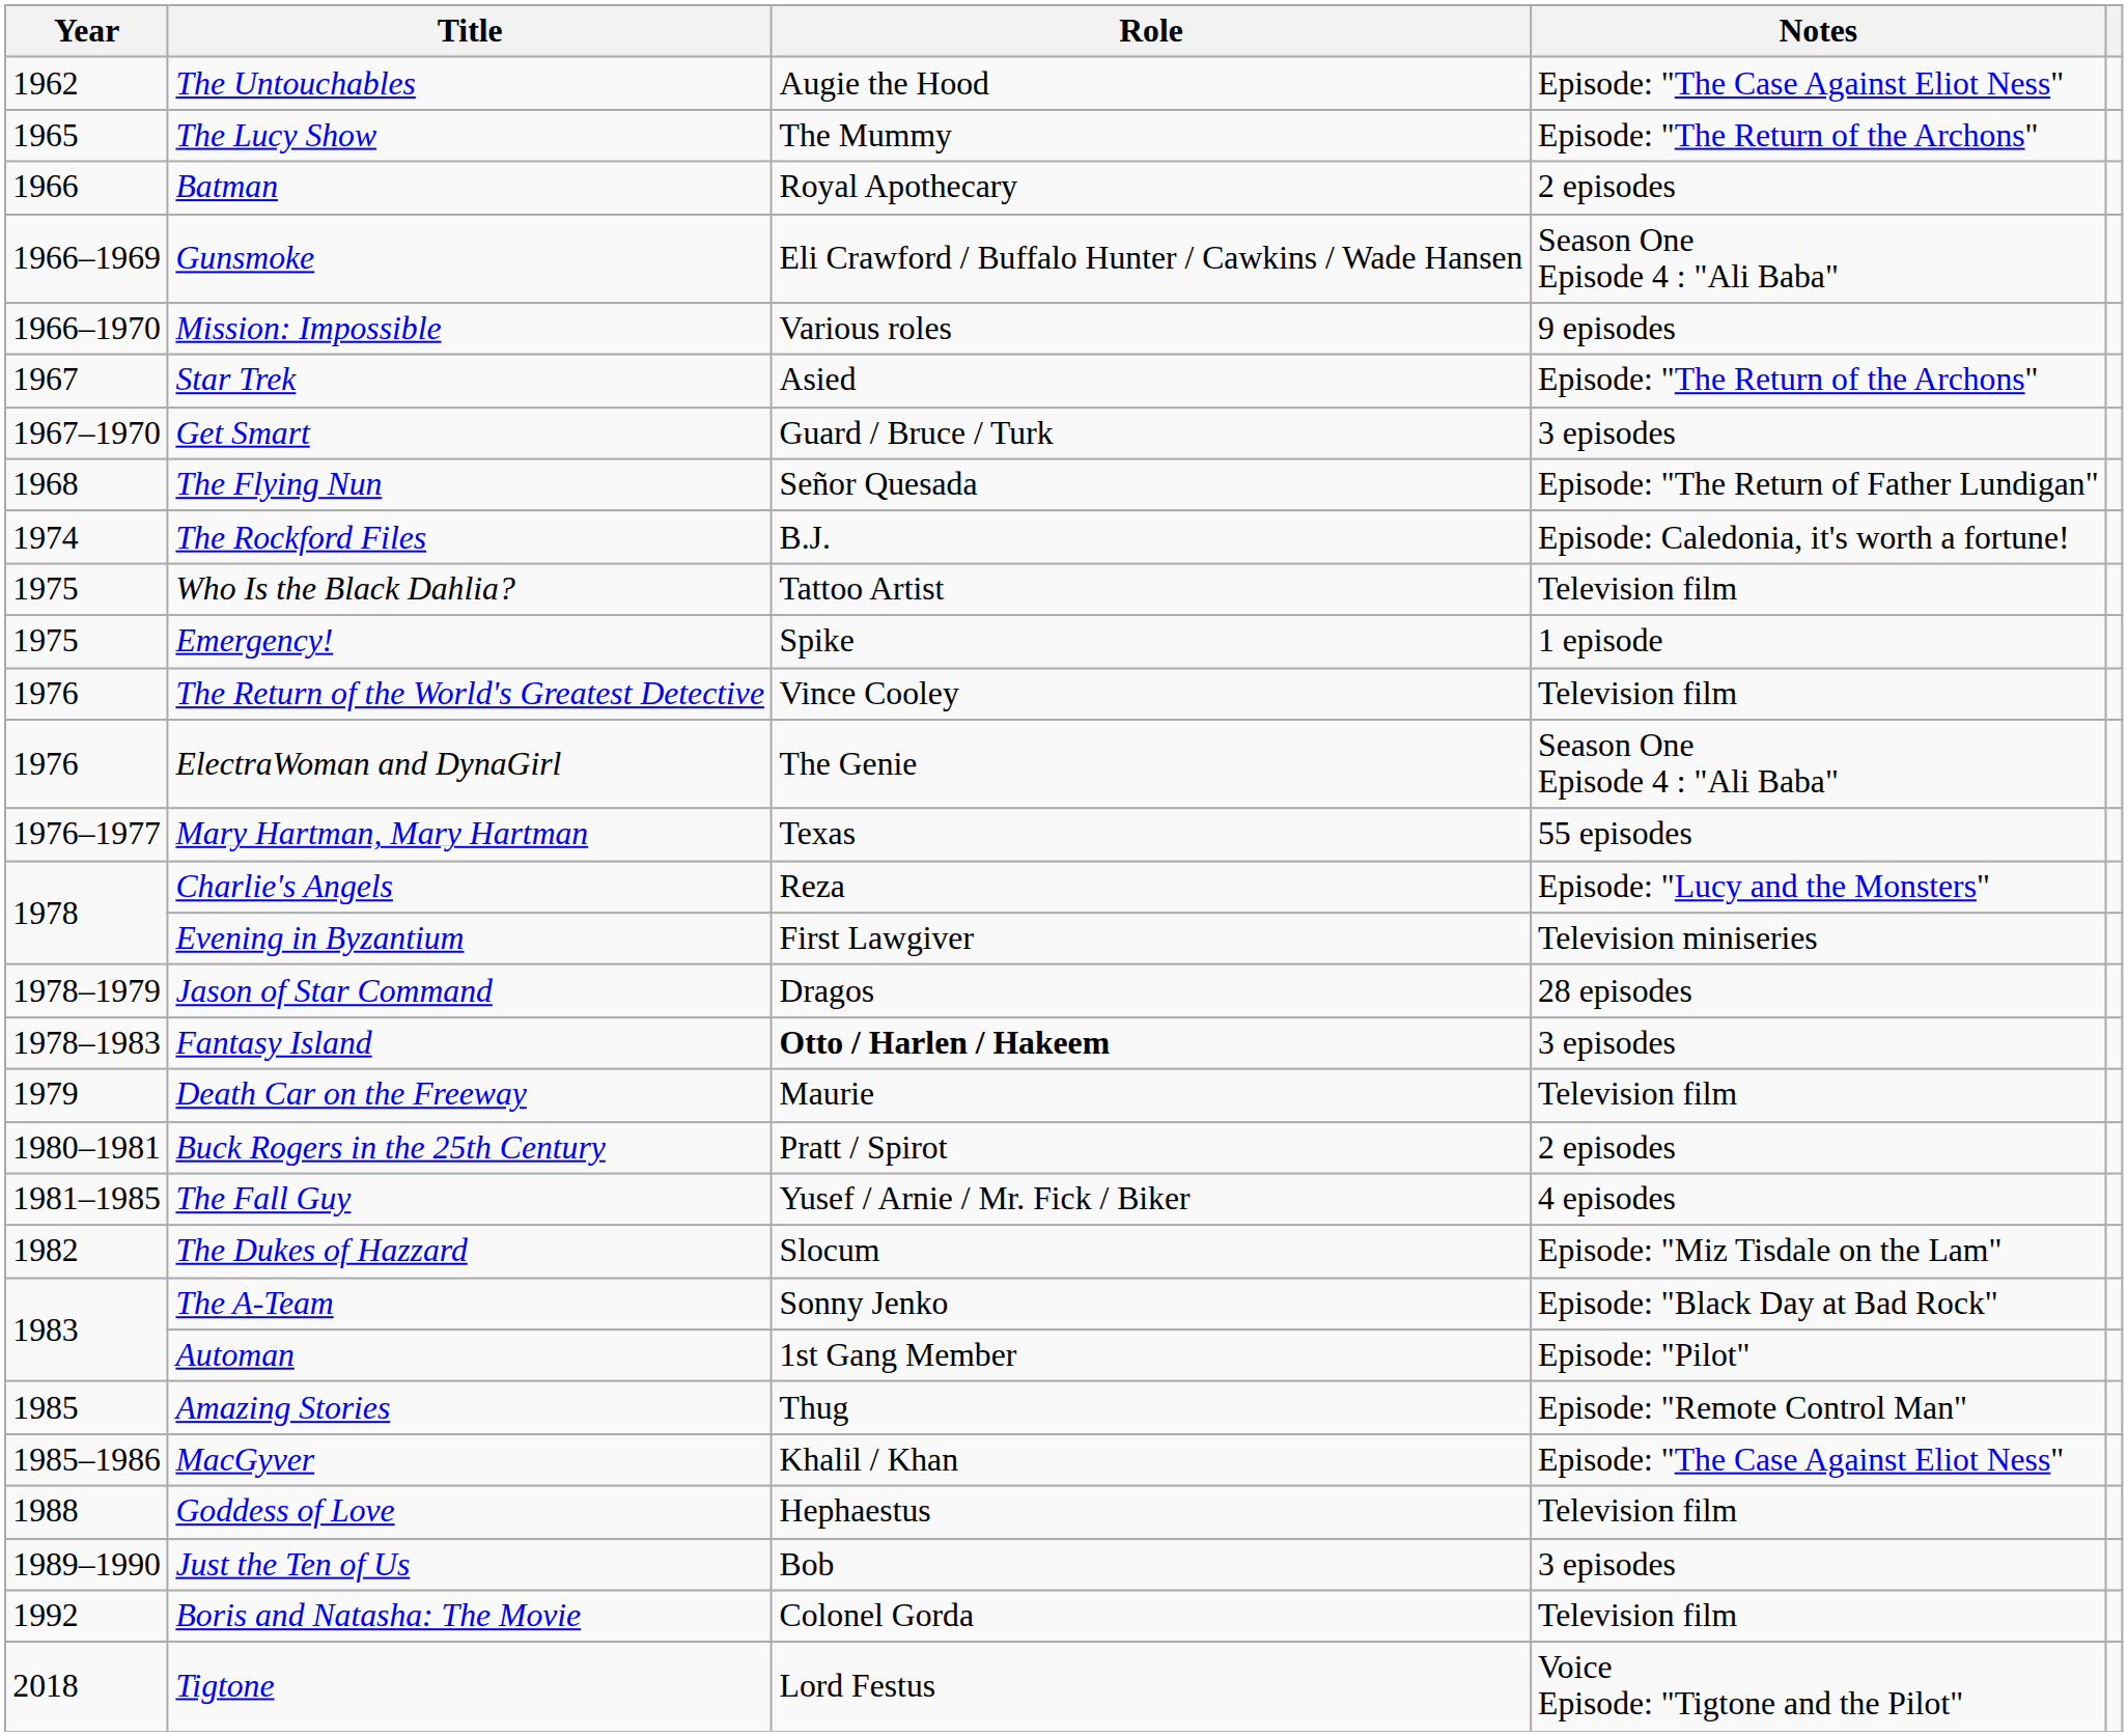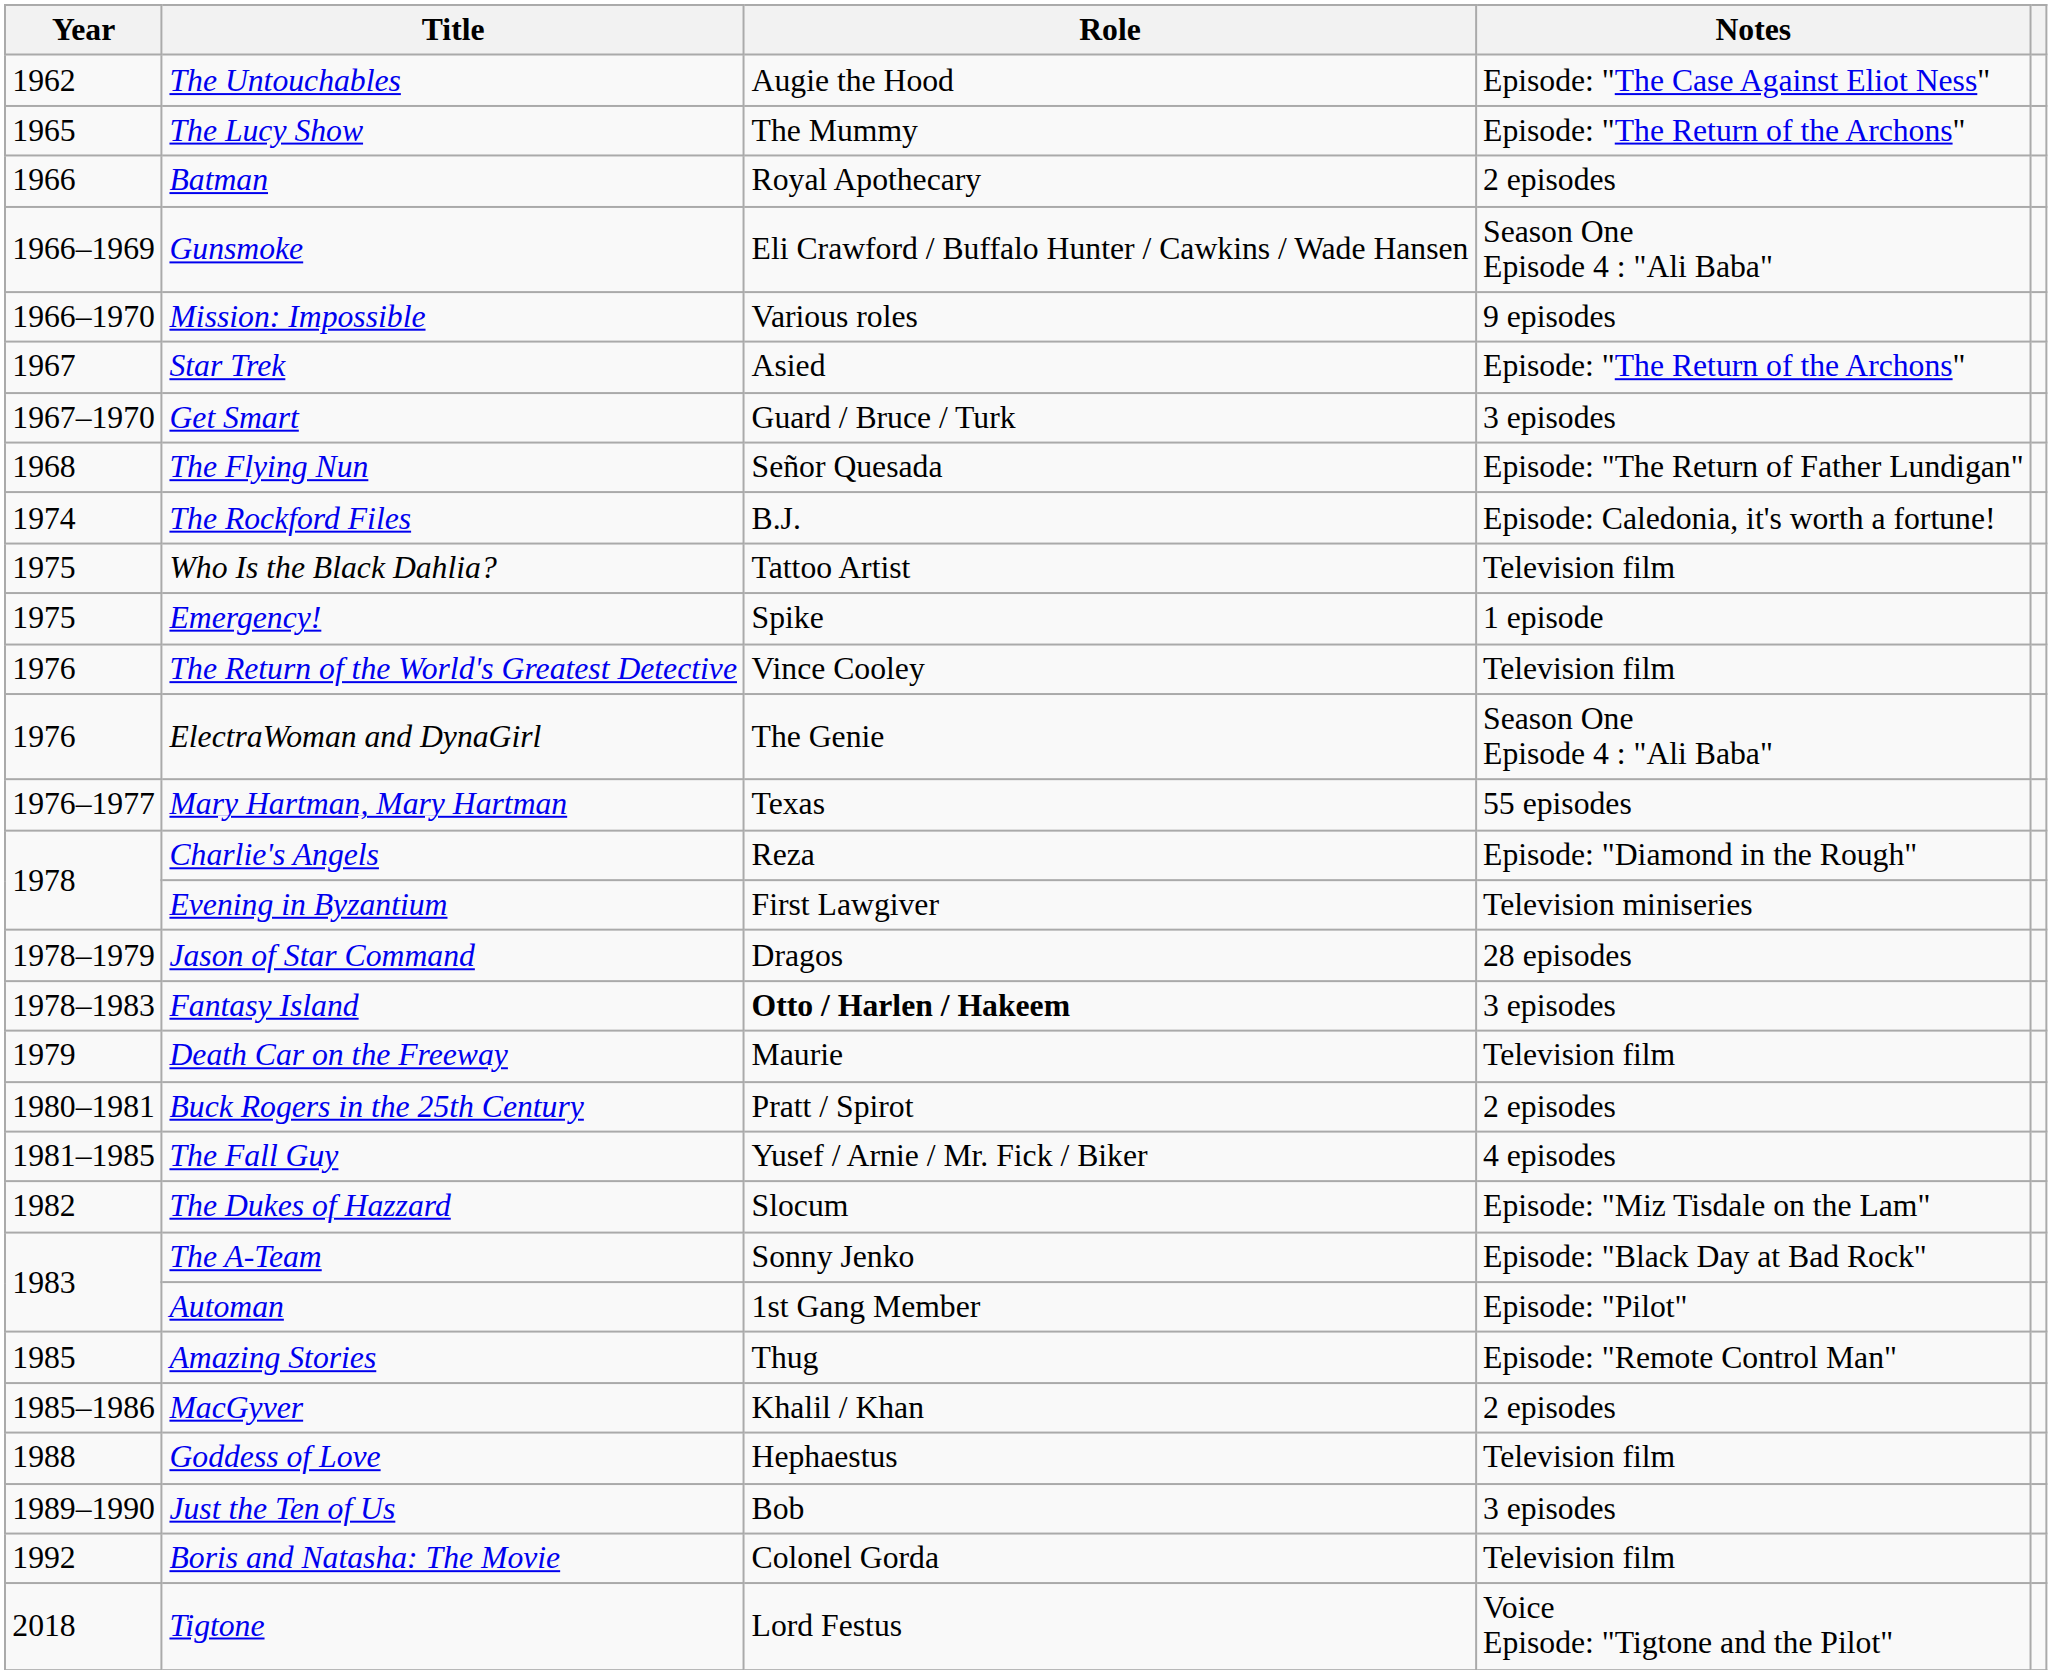 <table class="wikitable sortable">
 <tr>
 <th>Year</th>
 <th>Title</th>
 <th>Role</th>
 <th>Notes</th>
 <th class="unsortable"></th>
 </tr>
 <tr>
 <td>1962</td>
 <td><em><a href='#'>The Untouchables</a></em></td>
 <td>Augie the Hood</td>
 <td>Episode: "<a href='#'>The Case Against Eliot Ness</a>"</td>
 <td></td>
 </tr>
 <tr>
 <td>1965</td>
 <td><em><a href='#'>The Lucy Show</a></em></td>
 <td>The Mummy</td>
 <td>Episode: "<a href='#'>The Return of the Archons</a>"</td>
 <td></td>
 </tr>
 <tr>
 <td>1966</td>
 <td><em><a href='#'>Batman</a></em></td>
 <td>Royal Apothecary</td>
 <td>2 episodes</td>
 <td></td>
 </tr>
 <tr>
 <td>1966–1969</td>
 <td><em><a href='#'>Gunsmoke</a></em></td>
 <td>Eli Crawford / Buffalo Hunter / Cawkins / Wade Hansen</td>
 <td>Season One<br>Episode 4 : "Ali Baba"</td>
 <td></td>
 </tr>
 <tr>
 <td>1966–1970</td>
 <td><em><a href='#'>Mission: Impossible</a></em></td>
 <td>Various roles</td>
 <td>9 episodes</td>
 <td></td>
 </tr>
 <tr>
 <td>1967</td>
 <td><em><a href='#'>Star Trek</a></em></td>
 <td>Asied</td>
 <td>Episode: "<a href='#'>The Return of the Archons</a>"</td>
 <td></td>
 </tr>
 <tr>
 <td>1967–1970</td>
 <td><em><a href='#'>Get Smart</a></em></td>
 <td>Guard / Bruce / Turk</td>
 <td>3 episodes</td>
 <td></td>
 </tr>
 <tr>
 <td>1968</td>
 <td><em><a href='#'>The Flying Nun</a></em></td>
 <td>Señor Quesada</td>
 <td>Episode: "The Return of Father Lundigan"</td>
 <td></td>
 </tr>
 <tr>
 <td>1974</td>
 <td><em><a href='#'>The Rockford Files</a></em></td>
 <td>B.J.</td>
 <td>Episode: Caledonia, it's worth a fortune!</td>
 <td></td>
 </tr>
 <tr>
 <td>1975</td>
 <td><em>Who Is the Black Dahlia?</em></td>
 <td>Tattoo Artist</td>
 <td>Television film</td>
 <td></td>
 </tr>
 <tr>
 <td>1975</td>
 <td><em><a href='#'>Emergency!</a></em></td>
 <td>Spike</td>
 <td>1 episode</td>
 <td></td>
 </tr>
 <tr>
 <td>1976</td>
 <td><em><a href='#'>The Return of the World's Greatest Detective</a></em></td>
 <td>Vince Cooley</td>
 <td>Television film</td>
 <td></td>
 </tr>
 <tr>
 <td>1976</td>
 <td><em>ElectraWoman and DynaGirl</em></td>
 <td>The Genie</td>
 <td>Season One<br>Episode 4 : "Ali Baba"</td>
 <td></td>
 </tr>
 <tr>
 <td>1976–1977</td>
 <td><em><a href='#'>Mary Hartman, Mary Hartman</a></em></td>
 <td>Texas</td>
 <td>55 episodes</td>
 <td></td>
 </tr>
 <tr>
 <td rowspan=2>1978</td>
 <td><em><a href='#'>Charlie's Angels</a></em></td>
 <td>Reza</td>
-<td>Episode: "<a href='#'>Lucy and the Monsters</a>"</td>
+<td>Episode: "Diamond in the Rough"</td>
 <td></td>
 </tr>
 <tr>
 <td><em><a href='#'>Evening in Byzantium</a></em></td>
 <td>First Lawgiver</td>
 <td>Television miniseries</td>
 <td></td>
 </tr>
 <tr>
 <td>1978–1979</td>
 <td><em><a href='#'>Jason of Star Command</a></em></td>
 <td>Dragos</td>
 <td>28 episodes</td>
 <td></td>
 </tr>
 <tr>
 <td>1978–1983</td>
 <td><em><a href='#'>Fantasy Island</a></em></td>
 <td><strong>Otto / Harlen / Hakeem</strong></td>
 <td>3 episodes</td>
 <td></td>
 </tr>
 <tr>
 <td>1979</td>
 <td><em><a href='#'>Death Car on the Freeway</a></em></td>
 <td>Maurie</td>
 <td>Television film</td>
 <td></td>
 </tr>
 <tr>
 <td>1980–1981</td>
 <td><em><a href='#'>Buck Rogers in the 25th Century</a></em></td>
 <td>Pratt / Spirot</td>
 <td>2 episodes</td>
 <td></td>
 </tr>
 <tr>
 <td>1981–1985</td>
 <td><em><a href='#'>The Fall Guy</a></em></td>
 <td>Yusef / Arnie / Mr. Fick / Biker</td>
 <td>4 episodes</td>
 <td></td>
 </tr>
 <tr>
 <td>1982</td>
 <td><em><a href='#'>The Dukes of Hazzard</a></em></td>
 <td>Slocum</td>
 <td>Episode: "Miz Tisdale on the Lam"</td>
 <td></td>
 </tr>
 <tr>
 <td rowspan=2>1983</td>
 <td><em><a href='#'>The A-Team</a></em></td>
 <td>Sonny Jenko</td>
 <td>Episode: "Black Day at Bad Rock"</td>
 <td></td>
 </tr>
 <tr>
 <td><em><a href='#'>Automan</a></em></td>
 <td>1st Gang Member</td>
 <td>Episode: "Pilot"</td>
 <td></td>
 </tr>
 <tr>
 <td>1985</td>
 <td><em><a href='#'>Amazing Stories</a></em></td>
 <td>Thug</td>
 <td>Episode: "Remote Control Man"</td>
 <td></td>
 </tr>
 <tr>
 <td>1985–1986</td>
 <td><em><a href='#'>MacGyver</a></em></td>
 <td>Khalil / Khan</td>
-<td>Episode: "<a href='#'>The Case Against Eliot Ness</a>"</td>
+<td>2 episodes</td>
 <td></td>
 </tr>
 <tr>
 <td>1988</td>
 <td><em><a href='#'>Goddess of Love</a></em></td>
 <td>Hephaestus</td>
 <td>Television film</td>
 <td></td>
 </tr>
 <tr>
 <td>1989–1990</td>
 <td><em><a href='#'>Just the Ten of Us</a></em></td>
 <td>Bob</td>
 <td>3 episodes</td>
 <td></td>
 </tr>
 <tr>
 <td>1992</td>
 <td><em><a href='#'>Boris and Natasha: The Movie</a></em></td>
 <td>Colonel Gorda</td>
 <td>Television film</td>
 <td></td>
 </tr>
 <tr>
 <td>2018</td>
 <td><em><a href='#'>Tigtone</a></em></td>
 <td>Lord Festus</td>
 <td>Voice<br>Episode: "Tigtone and the Pilot"</td>
 <td></td>
 </tr>
 </table>
